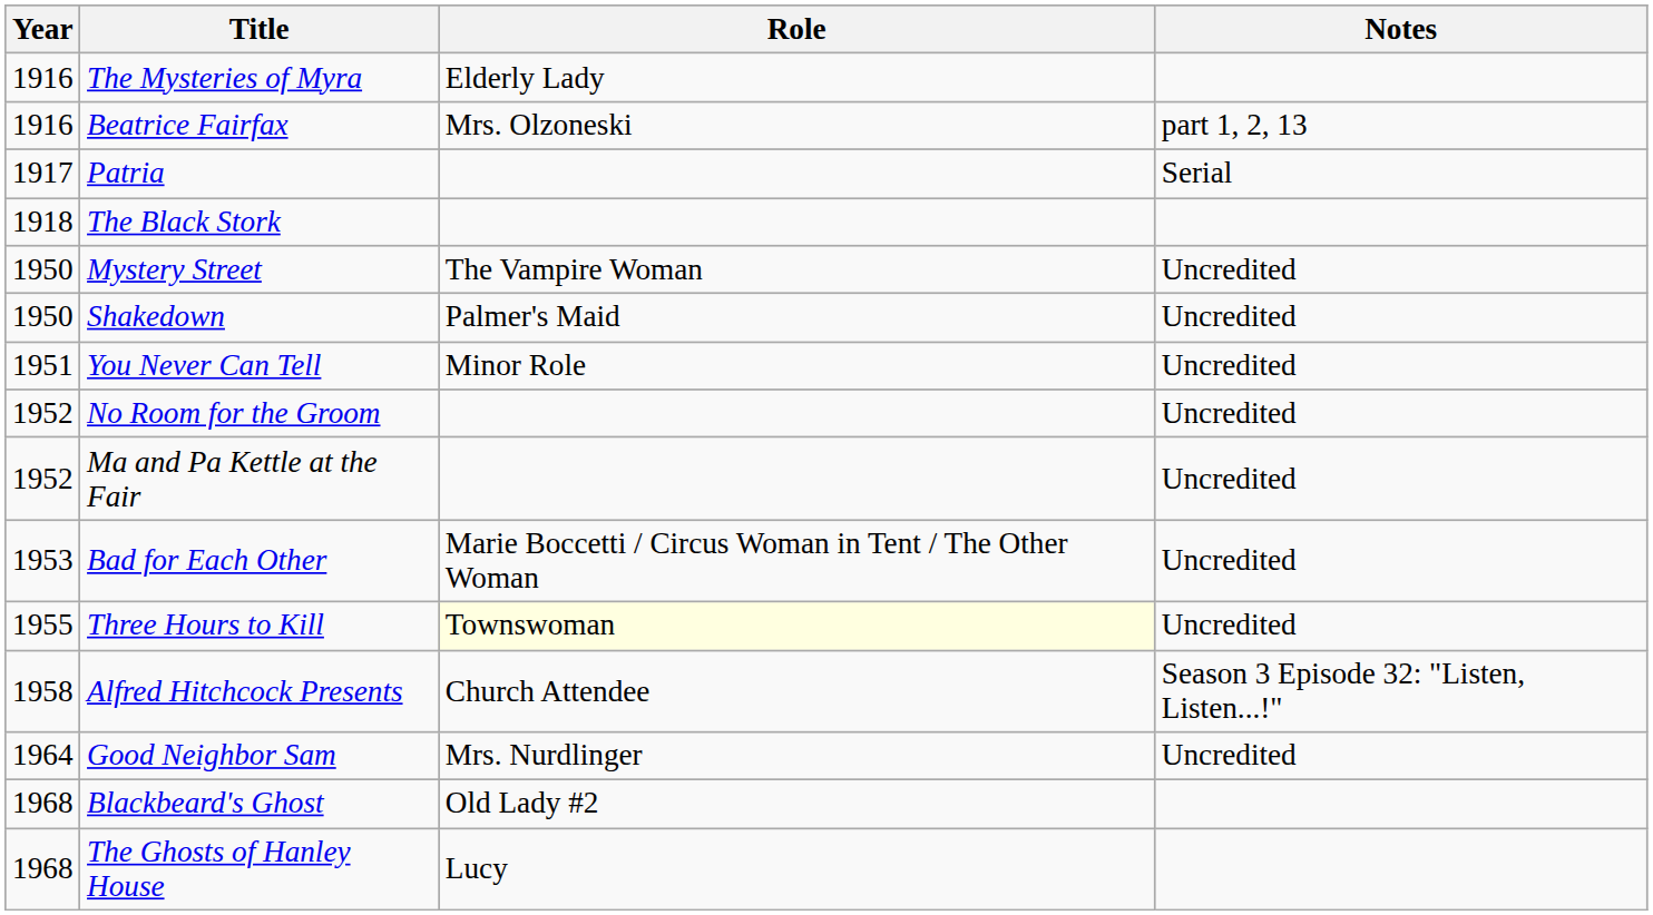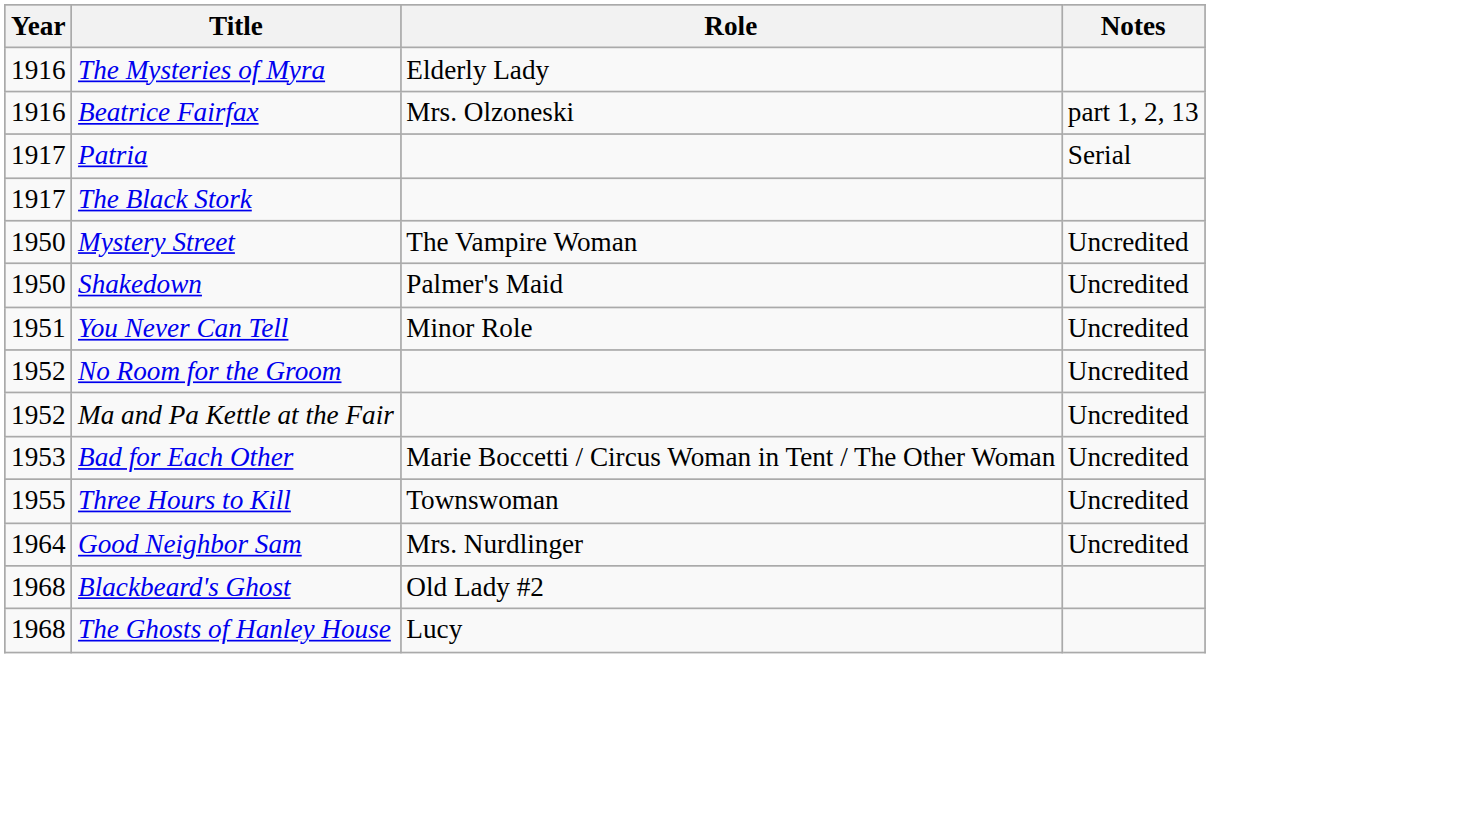 <table class="wikitable">
 <tr>
 <th>Year</th>
 <th>Title</th>
 <th>Role</th>
 <th>Notes</th>
 </tr>
 <tr>
 <td>1916</td>
 <td><em><a href='#'>The Mysteries of Myra</a></em></td>
 <td>Elderly Lady</td>
 <td></td>
 </tr>
 <tr>
 <td>1916</td>
 <td><em><a href='#'>Beatrice Fairfax</a></em></td>
 <td>Mrs. Olzoneski</td>
 <td>part 1, 2, 13</td>
 </tr>
 <tr>
 <td>1917</td>
 <td><em><a href='#'>Patria</a></em></td>
 <td></td>
 <td>Serial</td>
 </tr>
 <tr>
-<td>1918</td>
+<td>1917</td>
 <td><em><a href='#'>The Black Stork</a></em></td>
 <td></td>
 <td></td>
 </tr>
 <tr>
 <td>1950</td>
 <td><em><a href='#'>Mystery Street</a></em></td>
 <td>The Vampire Woman</td>
 <td>Uncredited</td>
 </tr>
 <tr>
 <td>1950</td>
 <td><em><a href='#'>Shakedown</a></em></td>
 <td>Palmer's Maid</td>
 <td>Uncredited</td>
 </tr>
 <tr>
 <td>1951</td>
 <td><em><a href='#'>You Never Can Tell</a></em></td>
 <td>Minor Role</td>
 <td>Uncredited</td>
 </tr>
 <tr>
 <td>1952</td>
 <td><em><a href='#'>No Room for the Groom</a></em></td>
 <td></td>
 <td>Uncredited</td>
 </tr>
 <tr>
 <td>1952</td>
 <td><em>Ma and Pa Kettle at the Fair</em></td>
 <td></td>
 <td>Uncredited</td>
 </tr>
 <tr>
 <td>1953</td>
 <td><em><a href='#'>Bad for Each Other</a></em></td>
 <td>Marie Boccetti / Circus Woman in Tent / The Other Woman</td>
 <td>Uncredited</td>
 </tr>
 <tr>
 <td>1955</td>
 <td><em><a href='#'>Three Hours to Kill</a></em></td>
-<td style="background: lightyellow;">Townswoman</td>
+<td>Townswoman</td>
 <td>Uncredited</td>
-</tr>
-<tr>
-<td>1958</td>
-<td><em><a href='#'>Alfred Hitchcock Presents</a></em></td>
-<td>Church Attendee</td>
-<td>Season 3 Episode 32: "Listen, Listen...!"</td>
 </tr>
 <tr>
 <td>1964</td>
 <td><em><a href='#'>Good Neighbor Sam</a></em></td>
 <td>Mrs. Nurdlinger</td>
 <td>Uncredited</td>
 </tr>
 <tr>
 <td>1968</td>
 <td><em><a href='#'>Blackbeard's Ghost</a></em></td>
 <td>Old Lady #2</td>
 <td></td>
 </tr>
 <tr>
 <td>1968</td>
 <td><em><a href='#'>The Ghosts of Hanley House</a></em></td>
 <td>Lucy</td>
 <td></td>
 </tr>
 </table>
